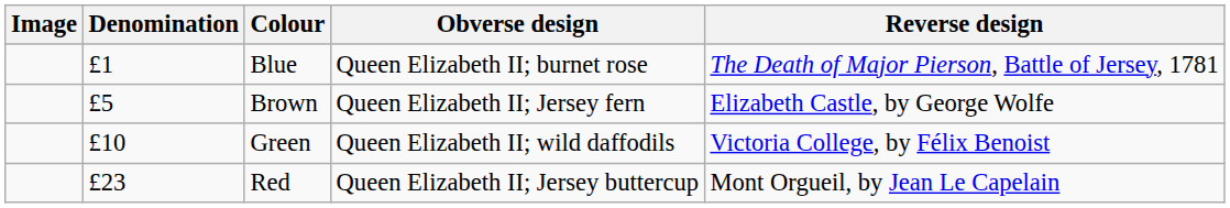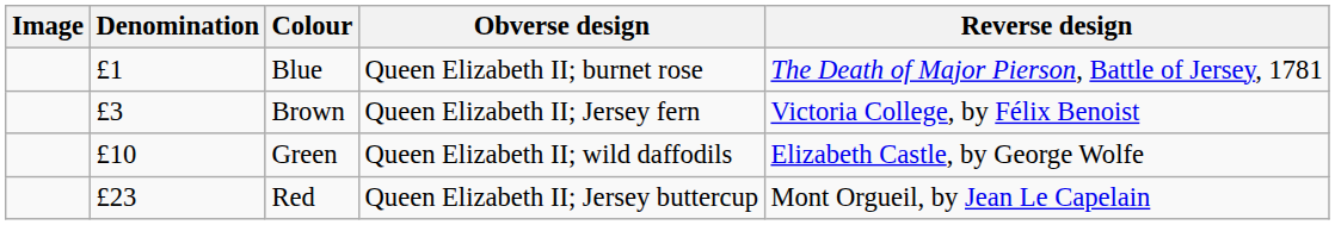 <table class="wikitable">
 <tr>
 <th>Image</th>
 <th>Denomination</th>
 <th>Colour</th>
 <th>Obverse design</th>
 <th>Reverse design</th>
 </tr>
 <tr>
 <td></td>
 <td>£1</td>
 <td>Blue</td>
 <td>Queen Elizabeth II; burnet rose</td>
 <td><em><a href='#'>The Death of Major Pierson</a></em>, <a href='#'>Battle of Jersey</a>, 1781</td>
 </tr>
 <tr>
 <td align="center"></td>
-<td>£5</td>
+<td>£3</td>
 <td>Brown</td>
 <td>Queen Elizabeth II; Jersey fern</td>
-<td><a href='#'>Elizabeth Castle</a>, by George Wolfe</td>
+<td><a href='#'>Victoria College</a>, by <a href='#'>Félix Benoist</a></td>
 </tr>
 <tr>
 <td align="center"></td>
 <td>£10</td>
 <td>Green</td>
 <td>Queen Elizabeth II; wild daffodils</td>
-<td><a href='#'>Victoria College</a>, by <a href='#'>Félix Benoist</a></td>
+<td><a href='#'>Elizabeth Castle</a>, by George Wolfe</td>
 </tr>
 <tr>
 <td></td>
 <td>£23</td>
 <td>Red</td>
 <td>Queen Elizabeth II; Jersey buttercup</td>
 <td>Mont Orgueil, by <a href='#'>Jean Le Capelain</a></td>
 </tr>
 </table>
